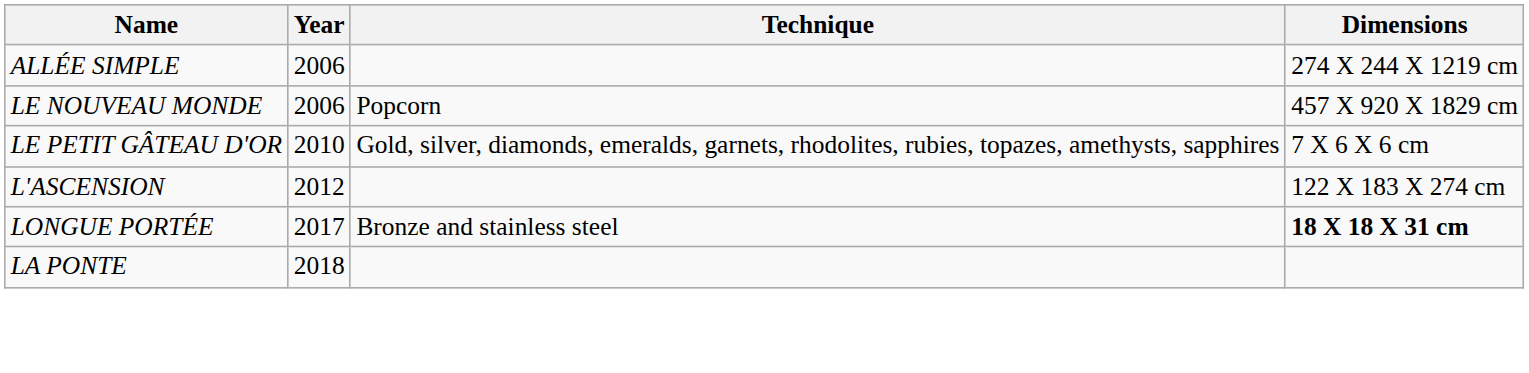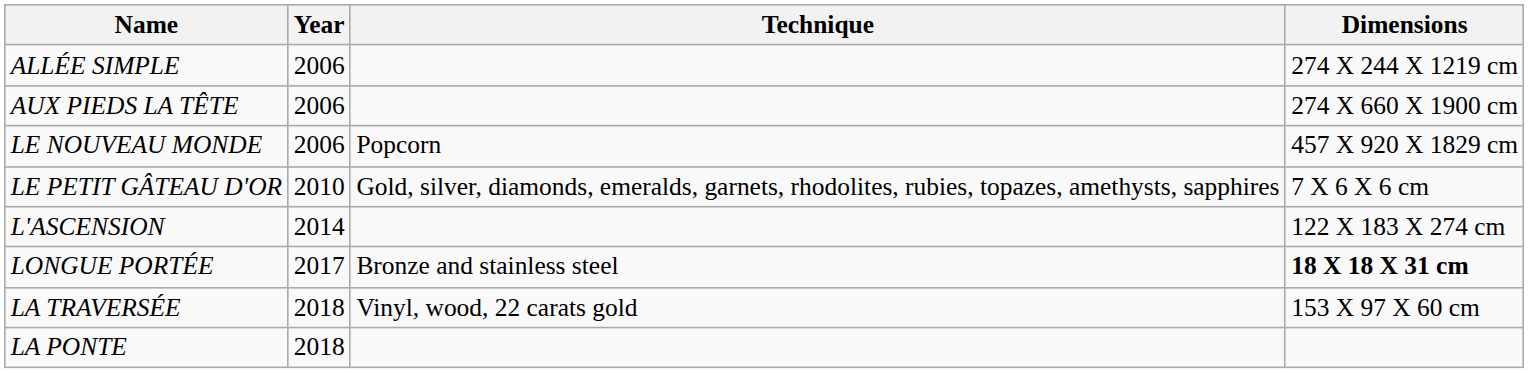 <table class="wikitable">
 <tr>
 <th>Name</th>
 <th>Year</th>
 <th>Technique</th>
 <th>Dimensions</th>
 </tr>
 <tr>
 <td><em>ALLÉE SIMPLE</em></td>
 <td>2006</td>
 <td></td>
 <td>274 X 244 X 1219 cm</td>
+</tr>
+<tr>
+<td><em>AUX PIEDS LA TÊTE</em></td>
+<td>2006</td>
+<td></td>
+<td>274 X 660 X 1900 cm</td>
 </tr>
 <tr>
 <td><em>LE NOUVEAU MONDE</em></td>
 <td>2006</td>
 <td>Popcorn</td>
 <td>457 X 920 X 1829 cm</td>
 </tr>
 <tr>
 <td><em>LE PETIT GÂTEAU D'OR</em></td>
 <td>2010</td>
 <td>Gold, silver, diamonds, emeralds, garnets, rhodolites, rubies, topazes, amethysts, sapphires</td>
 <td>7 X 6 X 6 cm</td>
 </tr>
 <tr>
 <td><em>L'ASCENSION</em></td>
-<td>2012</td>
+<td>2014</td>
 <td></td>
 <td>122 X 183 X 274 cm</td>
 </tr>
 <tr>
 <td><em>LONGUE PORTÉE</em></td>
 <td>2017</td>
 <td>Bronze and stainless steel</td>
 <td><strong>18 X 18 X 31 cm</strong></td>
 </tr>
 <tr>
+<td><em>LA TRAVERSÉE</em></td>
+<td>2018</td>
+<td>Vinyl, wood, 22 carats gold</td>
+<td>153 X 97 X 60 cm</td>
+</tr>
+<tr>
 <td><em>LA PONTE</em></td>
 <td>2018</td>
 <td></td>
 <td></td>
 </tr>
 </table>
